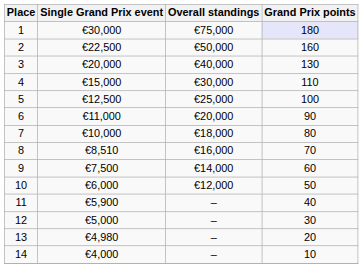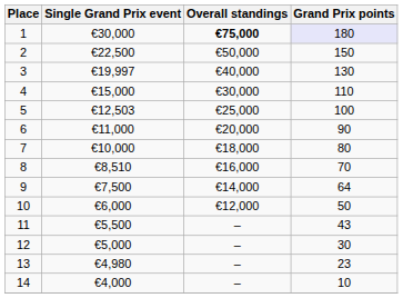 <table class="wikitable" style="text-align: center;">
 <tr>
 <th>Place</th>
 <th>Single Grand Prix event</th>
 <th>Overall standings</th>
 <th>Grand Prix points</th>
 </tr>
 <tr>
 <td>1</td>
 <td>€30,000</td>
-<td>€75,000</td>
+<td><strong>€75,000</strong></td>
 <td style="background: lavender;">180</td>
 </tr>
 <tr>
 <td>2</td>
 <td>€22,500</td>
 <td>€50,000</td>
-<td>160</td>
+<td>150</td>
 </tr>
 <tr>
 <td>3</td>
-<td>€20,000</td>
+<td>€19,997</td>
 <td>€40,000</td>
 <td>130</td>
 </tr>
 <tr>
 <td>4</td>
 <td>€15,000</td>
 <td>€30,000</td>
 <td>110</td>
 </tr>
 <tr>
 <td>5</td>
-<td>€12,500</td>
+<td>€12,503</td>
 <td>€25,000</td>
 <td>100</td>
 </tr>
 <tr>
 <td>6</td>
 <td>€11,000</td>
 <td>€20,000</td>
 <td>90</td>
 </tr>
 <tr>
 <td>7</td>
 <td>€10,000</td>
 <td>€18,000</td>
 <td>80</td>
 </tr>
 <tr>
 <td>8</td>
 <td>€8,510</td>
 <td>€16,000</td>
 <td>70</td>
 </tr>
 <tr>
 <td>9</td>
 <td>€7,500</td>
 <td>€14,000</td>
-<td>60</td>
+<td>64</td>
 </tr>
 <tr>
 <td>10</td>
 <td>€6,000</td>
 <td>€12,000</td>
 <td>50</td>
 </tr>
 <tr>
 <td>11</td>
-<td>€5,900</td>
+<td>€5,500</td>
 <td>–</td>
-<td>40</td>
+<td>43</td>
 </tr>
 <tr>
 <td>12</td>
 <td>€5,000</td>
 <td>–</td>
 <td>30</td>
 </tr>
 <tr>
 <td>13</td>
 <td>€4,980</td>
 <td>–</td>
-<td>20</td>
+<td>23</td>
 </tr>
 <tr>
 <td>14</td>
 <td>€4,000</td>
 <td>–</td>
 <td>10</td>
 </tr>
 <tr>
 </tr>
 </table>
